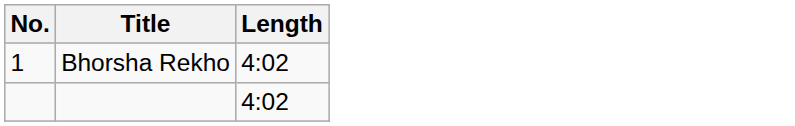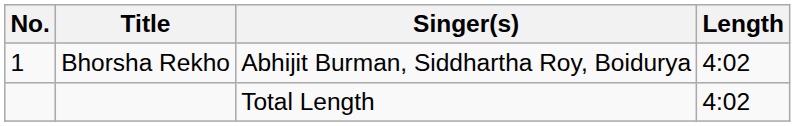 <table class="wikitable">
 <tr>
 <th>No.</th>
 <th>Title</th>
+<th>Singer(s)</th>
 <th>Length</th>
 </tr>
 <tr>
 <td>1</td>
 <td>Bhorsha Rekho</td>
+<td>Abhijit Burman, Siddhartha Roy, Boidurya</td>
 <td>4:02</td>
 </tr>
 <tr>
 <td></td>
 <td></td>
+<td>Total Length</td>
 <td>4:02</td>
 </tr>
 </table>
